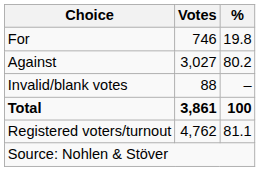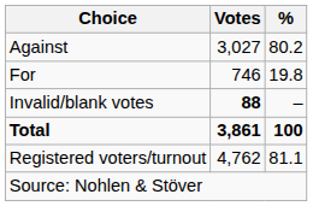 <table class=wikitable style=text-align:right>
 <tr>
 <th>Choice</th>
 <th>Votes</th>
 <th>%</th>
 </tr>
 <tr>
+<td align=left>Against</td>
+<td>3,027</td>
+<td>80.2</td>
+</tr>
+<tr>
 <td align=left>For</td>
 <td>746</td>
 <td>19.8</td>
 </tr>
 <tr>
-<td align=left>Against</td>
-<td>3,027</td>
-<td>80.2</td>
-</tr>
-<tr>
 <td align=left>Invalid/blank votes</td>
-<td>88</td>
+<td><strong>88</strong></td>
 <td>–</td>
 </tr>
 <tr>
 <td align=left><strong>Total</strong></td>
 <td><strong>3,861</strong></td>
 <td><strong>100</strong></td>
 </tr>
 <tr>
 <td align=left>Registered voters/turnout</td>
 <td>4,762</td>
 <td>81.1</td>
 </tr>
 <tr>
 <td align=left colspan=3>Source: Nohlen & Stöver</td>
 </tr>
 </table>
